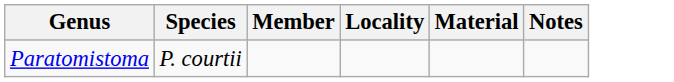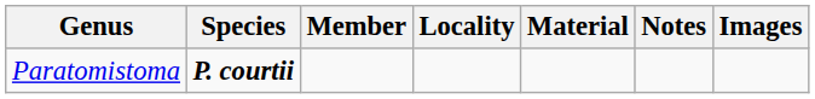 <table class="wikitable">
 <tr>
 <th>Genus</th>
 <th>Species</th>
 <th>Member</th>
 <th>Locality</th>
 <th>Material</th>
 <th>Notes</th>
+<th>Images</th>
 </tr>
 <tr>
 <td><em><a href='#'>Paratomistoma</a></em></td>
-<td><em>P. courtii</em></td>
+<td><strong><em>P. courtii</em></strong></td>
+<td></td>
 <td></td>
 <td></td>
 <td></td>
 <td></td>
 </tr>
 </table>
